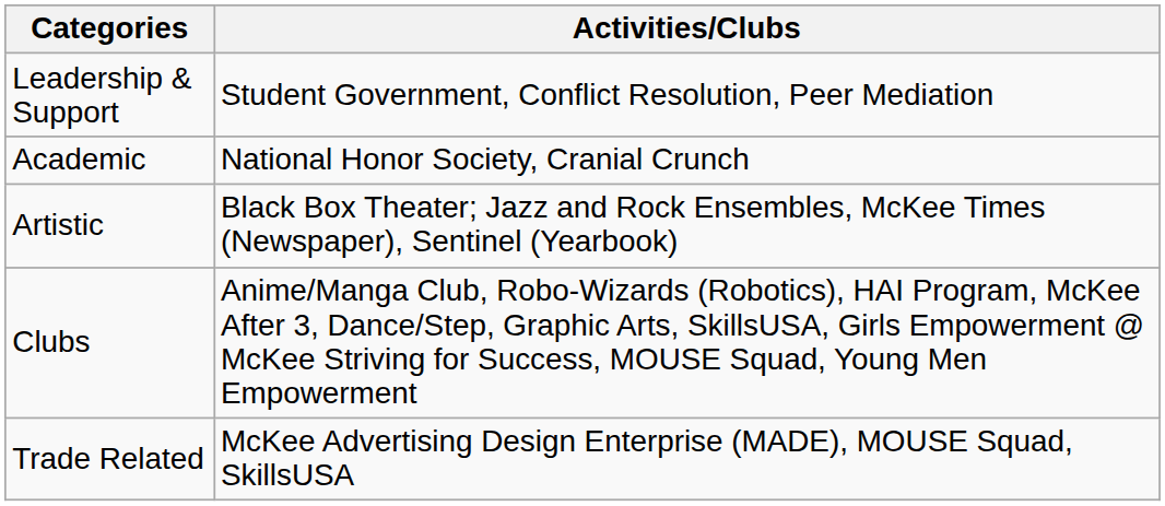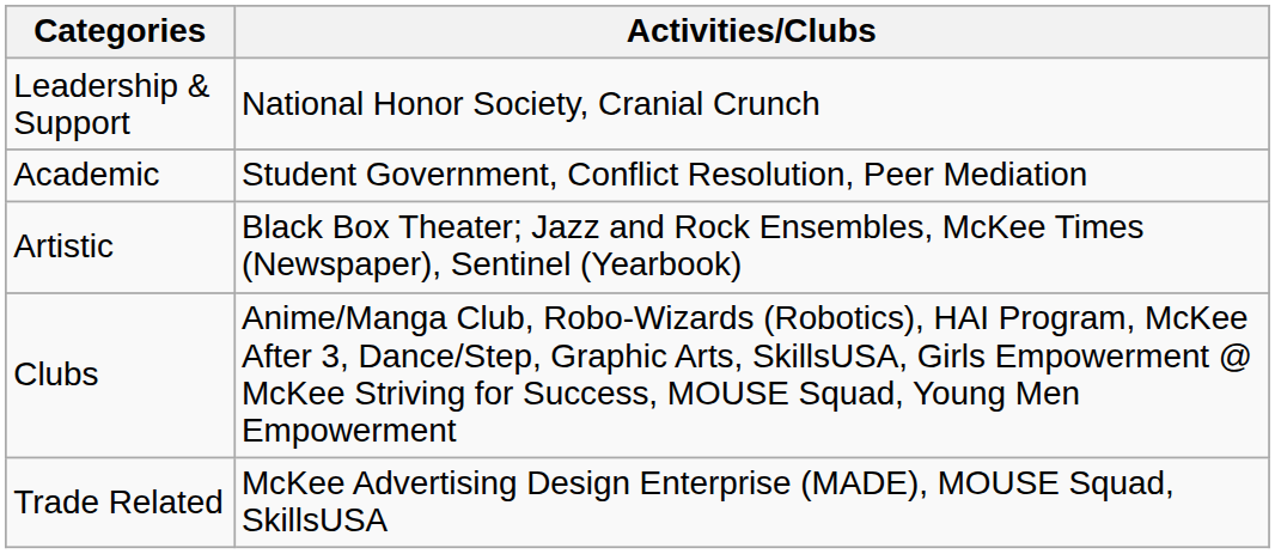 <table class="wikitable">
 <tr>
 <th>Categories</th>
 <th>Activities/Clubs</th>
 </tr>
 <tr>
 <td>Leadership & Support</td>
-<td>Student Government, Conflict Resolution, Peer Mediation</td>
+<td>National Honor Society, Cranial Crunch</td>
 </tr>
 <tr>
 <td>Academic</td>
-<td>National Honor Society, Cranial Crunch</td>
+<td>Student Government, Conflict Resolution, Peer Mediation</td>
 </tr>
 <tr>
 <td>Artistic</td>
 <td>Black Box Theater; Jazz and Rock Ensembles, McKee Times (Newspaper), Sentinel (Yearbook)</td>
 </tr>
 <tr>
 <td>Clubs</td>
 <td>Anime/Manga Club, Robo-Wizards (Robotics), HAI Program, McKee After 3, Dance/Step, Graphic Arts, SkillsUSA, Girls Empowerment @ McKee Striving for Success, MOUSE Squad, Young Men Empowerment</td>
 </tr>
 <tr>
 <td>Trade Related</td>
 <td>McKee Advertising Design Enterprise (MADE), MOUSE Squad, SkillsUSA</td>
 </tr>
 </table>
